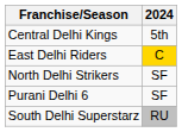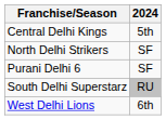 <table class="wikitable" style="text-align:center;">
 <tr>
 <th>Franchise/Season</th>
 <th>2024</th>
 </tr>
 <tr>
 <td align=left>Central Delhi Kings</td>
 <td>5th</td>
-</tr>
-<tr>
-<td align=left>East Delhi Riders</td>
-<td style="background: gold">C</td>
 </tr>
 <tr>
 <td align=left>North Delhi Strikers</td>
 <td>SF</td>
 </tr>
 <tr>
 <td align=left>Purani Delhi 6</td>
 <td>SF</td>
 </tr>
 <tr>
 <td align=left>South Delhi Superstarz</td>
 <td style="background: silver">RU</td>
 </tr>
+<tr>
+<td align=left><a href='#'>West Delhi Lions</a></td>
+<td>6th</td>
+</tr>
 </table>
